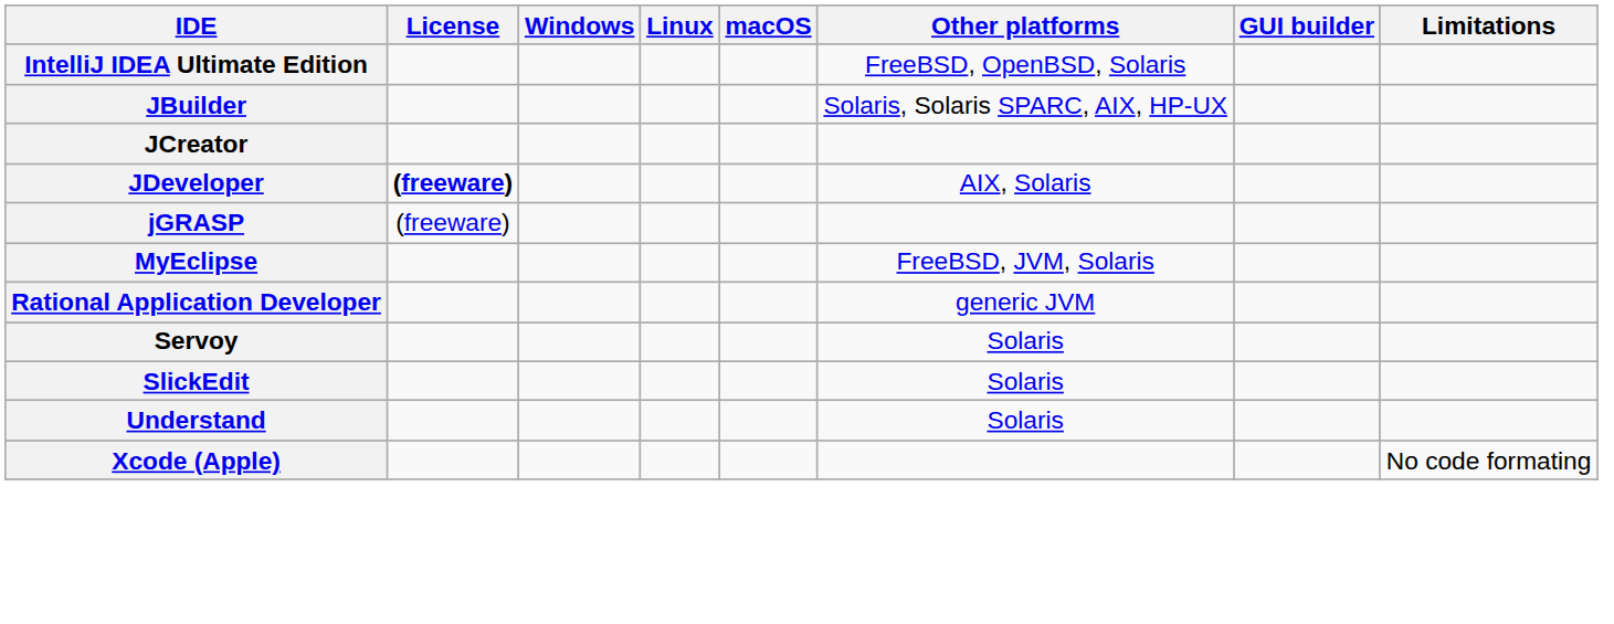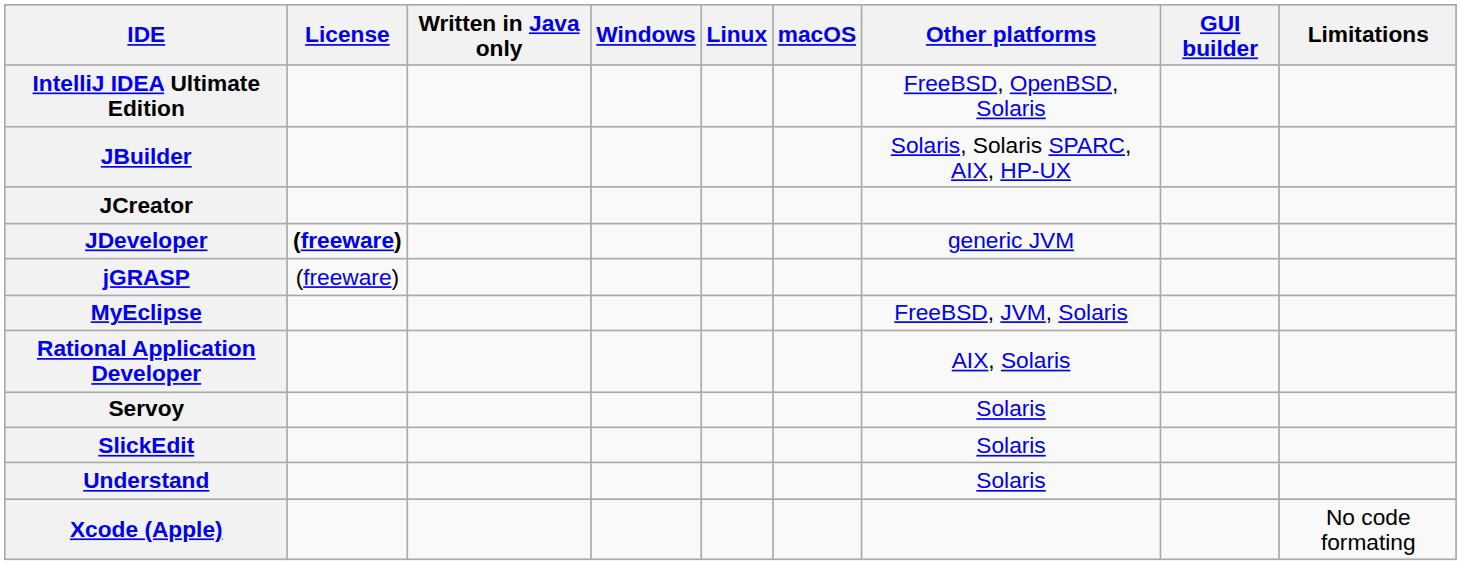 <table class="wikitable sortable sort-under" style="font-size: 85%; text-align: center; width: auto;">
 <tr>
 <th><a href='#'>IDE</a></th>
 <th><a href='#'>License</a></th>
+<th>Written in <a href='#'>Java</a> only</th>
 <th><a href='#'>Windows</a></th>
 <th><a href='#'>Linux</a></th>
 <th><a href='#'>macOS</a></th>
 <th><a href='#'>Other platforms</a></th>
 <th><a href='#'>GUI builder</a></th>
 <th>Limitations</th>
 </tr>
 <tr>
 <th><a href='#'>IntelliJ IDEA</a> Ultimate Edition</th>
 <td></td>
 <td></td>
 <td></td>
 <td></td>
+<td></td>
 <td><a href='#'>FreeBSD</a>, <a href='#'>OpenBSD</a>, <a href='#'>Solaris</a></td>
 <td></td>
 <td></td>
 </tr>
 <tr>
 <th><a href='#'>JBuilder</a></th>
+<td></td>
 <td></td>
 <td></td>
 <td></td>
 <td></td>
 <td><a href='#'>Solaris</a>, Solaris <a href='#'>SPARC</a>, <a href='#'>AIX</a>, <a href='#'>HP-UX</a></td>
 <td></td>
 <td></td>
 </tr>
 <tr>
 <th>JCreator</th>
 <td></td>
 <td></td>
 <td></td>
 <td></td>
 <td></td>
 <td></td>
 <td></td>
+<td></td>
 </tr>
 <tr>
 <th><a href='#'>JDeveloper</a></th>
 <td><strong> (<a href='#'>freeware</a>)</strong></td>
 <td></td>
 <td></td>
 <td></td>
-<td><a href='#'>AIX</a>, <a href='#'>Solaris</a></td>
+<td></td>
+<td><a href='#'>generic JVM</a></td>
 <td></td>
 <td></td>
 </tr>
 <tr>
 <th><a href='#'>jGRASP</a></th>
 <td> (<a href='#'>freeware</a>)</td>
 <td></td>
 <td></td>
 <td></td>
 <td></td>
 <td></td>
 <td></td>
+<td></td>
 </tr>
 <tr>
 <th><a href='#'>MyEclipse</a></th>
+<td></td>
 <td></td>
 <td></td>
 <td></td>
 <td></td>
 <td><a href='#'>FreeBSD</a>, <a href='#'>JVM</a>, <a href='#'>Solaris</a></td>
 <td></td>
 <td></td>
 </tr>
 <tr>
 <th><a href='#'>Rational Application Developer</a></th>
 <td></td>
 <td></td>
 <td></td>
 <td></td>
-<td><a href='#'>generic JVM</a></td>
+<td></td>
+<td><a href='#'>AIX</a>, <a href='#'>Solaris</a></td>
 <td></td>
 <td></td>
 </tr>
 <tr>
 <th>Servoy</th>
+<td></td>
 <td></td>
 <td></td>
 <td></td>
 <td></td>
 <td><a href='#'>Solaris</a></td>
 <td></td>
 <td></td>
 </tr>
 <tr>
 <th><a href='#'>SlickEdit</a></th>
 <td></td>
 <td></td>
 <td></td>
 <td></td>
+<td></td>
 <td><a href='#'>Solaris</a></td>
 <td></td>
 <td></td>
 </tr>
 <tr>
 <th><a href='#'>Understand</a></th>
+<td></td>
 <td></td>
 <td></td>
 <td></td>
 <td></td>
 <td><a href='#'>Solaris</a></td>
 <td></td>
 <td></td>
 </tr>
 <tr>
 <th><a href='#'>Xcode (Apple)</a></th>
 <td></td>
 <td></td>
 <td></td>
 <td></td>
 <td></td>
 <td></td>
+<td></td>
 <td>No code formating</td>
 </tr>
 </table>
